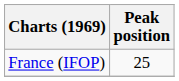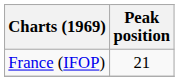 <table class="wikitable sortable">
 <tr>
 <th>Charts (1969)</th>
 <th>Peak<br>position</th>
 </tr>
 <tr>
 <td><a href='#'>France</a> (<a href='#'>IFOP</a>)</td>
-<td align="center">25</td>
+<td align="center">21</td>
 </tr>
 <tr>
 </tr>
 </table>
